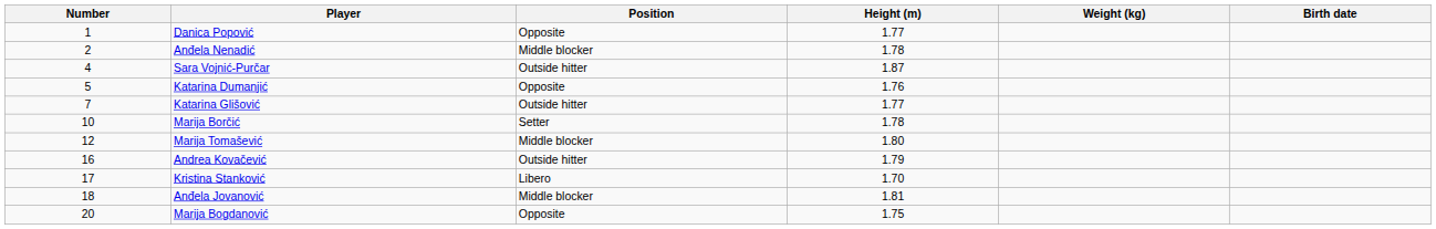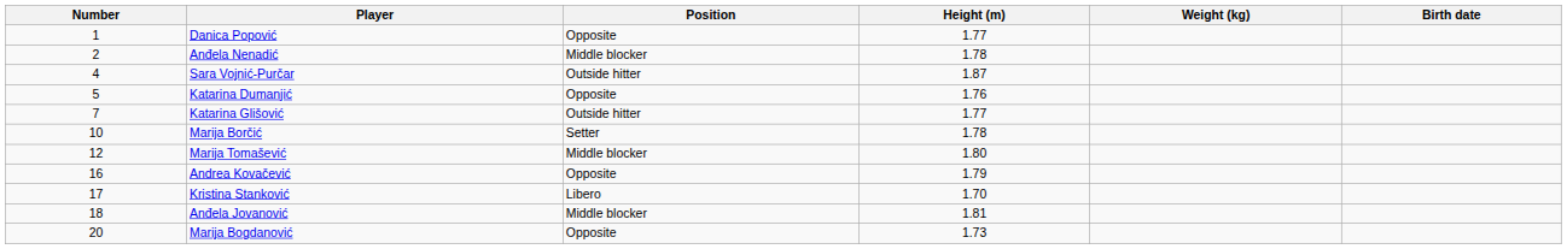 <table class="wikitable" style="width:100%;">
 <tr>
 <th>Number</th>
 <th>Player</th>
 <th>Position</th>
 <th>Height (m)</th>
 <th>Weight (kg)</th>
 <th>Birth date</th>
 </tr>
 <tr>
 <td align=center>1</td>
 <td> <a href='#'>Danica Popović</a></td>
 <td>Opposite</td>
 <td align=center>1.77</td>
 <td align=center></td>
 <td></td>
 </tr>
 <tr>
 <td align=center>2</td>
 <td> <a href='#'>Anđela Nenadić</a></td>
 <td>Middle blocker</td>
 <td align=center>1.78</td>
 <td align=center></td>
 <td></td>
 </tr>
 <tr>
 <td align=center>4</td>
 <td> <a href='#'>Sara Vojnić-Purčar</a></td>
 <td>Outside hitter</td>
 <td align=center>1.87</td>
 <td align=center></td>
 <td></td>
 </tr>
 <tr>
 <td align=center>5</td>
 <td> <a href='#'>Katarina Dumanjić</a></td>
 <td>Opposite</td>
 <td align=center>1.76</td>
 <td align=center></td>
 <td></td>
 </tr>
 <tr>
 <td align=center>7</td>
 <td> <a href='#'>Katarina Glišović</a></td>
 <td>Outside hitter</td>
 <td align=center>1.77</td>
 <td align=center></td>
 <td></td>
 </tr>
 <tr>
 <td align=center>10</td>
 <td> <a href='#'>Marija Borčić</a></td>
 <td>Setter</td>
 <td align=center>1.78</td>
 <td align=center></td>
 <td></td>
 </tr>
 <tr>
 <td align=center>12</td>
 <td> <a href='#'>Marija Tomašević</a></td>
 <td>Middle blocker</td>
 <td align=center>1.80</td>
 <td align=center></td>
 <td></td>
 </tr>
 <tr>
 <td align=center>16</td>
 <td> <a href='#'>Andrea Kovačević</a></td>
-<td>Outside hitter</td>
+<td>Opposite</td>
 <td align=center>1.79</td>
 <td align=center></td>
 <td></td>
 </tr>
 <tr>
 <td align=center>17</td>
 <td> <a href='#'>Kristina Stanković</a></td>
 <td>Libero</td>
 <td align=center>1.70</td>
 <td align=center></td>
 <td></td>
 </tr>
 <tr>
 <td align=center>18</td>
 <td> <a href='#'>Anđela Jovanović</a></td>
 <td>Middle blocker</td>
 <td align=center>1.81</td>
 <td align=center></td>
 <td></td>
 </tr>
 <tr>
 <td align=center>20</td>
 <td> <a href='#'>Marija Bogdanović</a></td>
 <td>Opposite</td>
-<td align=center>1.75</td>
+<td align=center>1.73</td>
 <td align=center></td>
 <td></td>
 </tr>
 </table>
